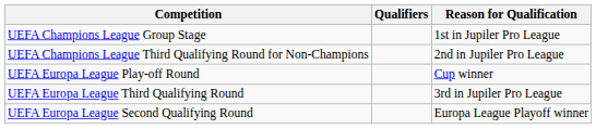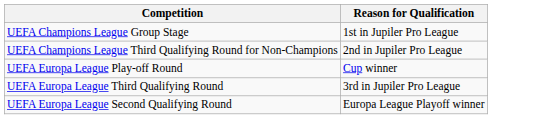 <table class="wikitable">
 <tr>
 <th>Competition</th>
-<th>Qualifiers</th>
 <th>Reason for Qualification</th>
 </tr>
 <tr>
 <td><a href='#'>UEFA Champions League</a> Group Stage</td>
-<td></td>
 <td>1st in Jupiler Pro League</td>
 </tr>
 <tr>
 <td><a href='#'>UEFA Champions League</a> Third Qualifying Round for Non-Champions</td>
-<td></td>
 <td>2nd in Jupiler Pro League</td>
 </tr>
 <tr>
 <td><a href='#'>UEFA Europa League</a> Play-off Round</td>
-<td></td>
 <td><a href='#'>Cup</a> winner</td>
 </tr>
 <tr>
 <td><a href='#'>UEFA Europa League</a> Third Qualifying Round</td>
-<td></td>
 <td>3rd in Jupiler Pro League</td>
 </tr>
 <tr>
 <td><a href='#'>UEFA Europa League</a> Second Qualifying Round</td>
-<td></td>
 <td>Europa League Playoff winner</td>
 </tr>
 </table>
